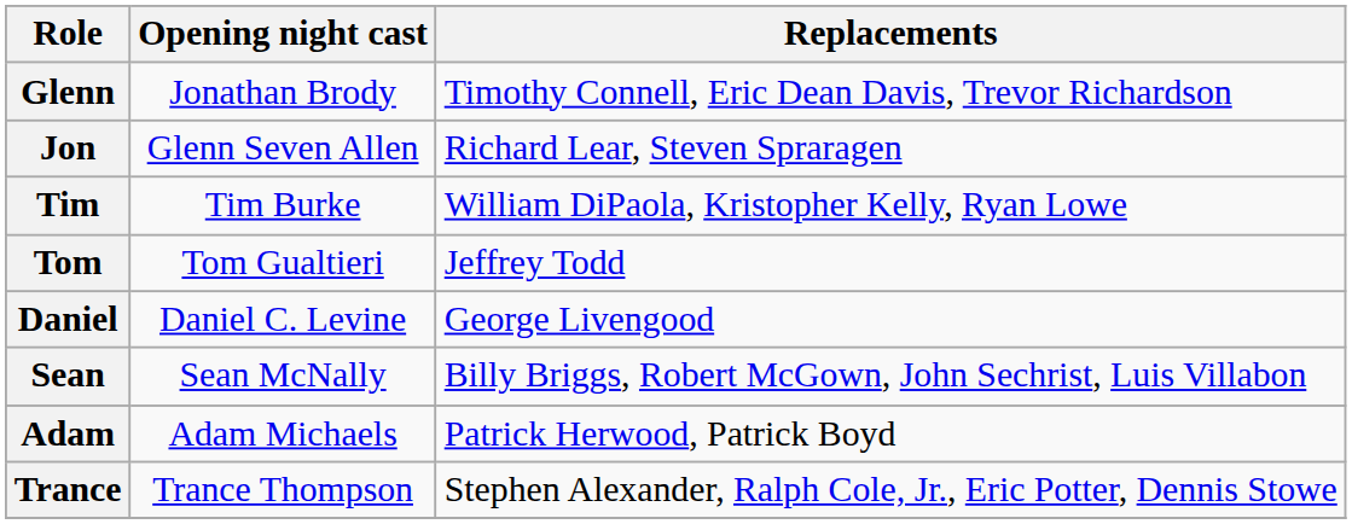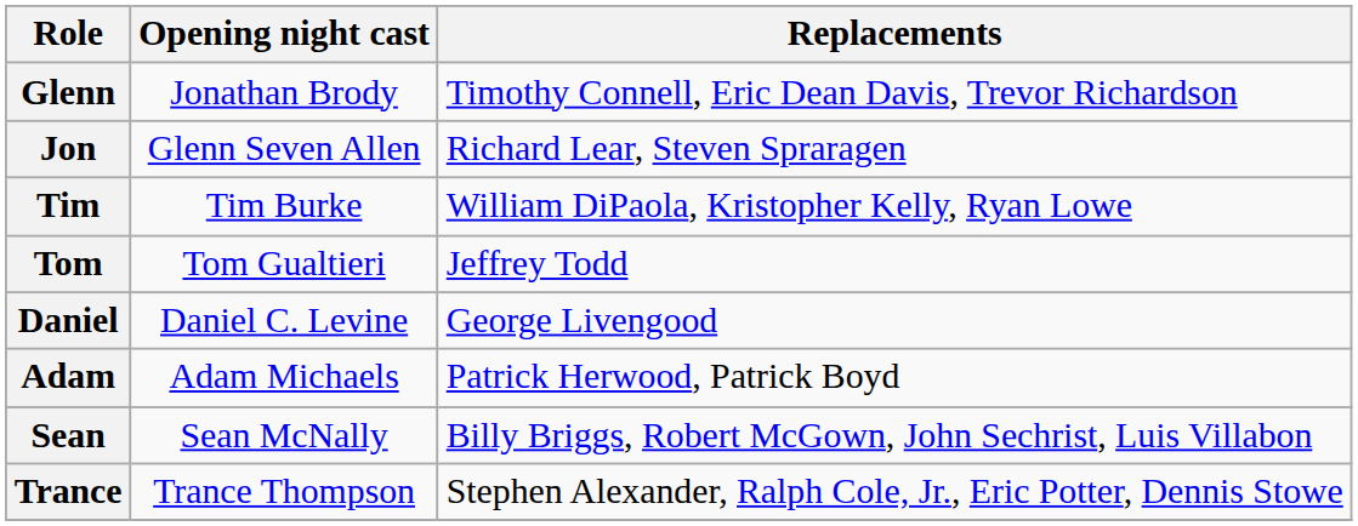 <table class="wikitable" Class="wikitable">
 <tr>
 <th>Role</th>
 <th>Opening night cast</th>
 <th>Replacements</th>
 </tr>
 <tr>
 <th>Glenn</th>
 <td align="center"><a href='#'>Jonathan Brody</a></td>
 <td><a href='#'>Timothy Connell</a>, <a href='#'>Eric Dean Davis</a>, <a href='#'>Trevor Richardson</a></td>
 </tr>
 <tr>
 <th>Jon</th>
 <td align="center"><a href='#'>Glenn Seven Allen</a></td>
 <td><a href='#'>Richard Lear</a>, <a href='#'>Steven Spraragen</a></td>
 </tr>
 <tr>
 <th>Tim</th>
 <td align="center"><a href='#'>Tim Burke</a></td>
 <td><a href='#'>William DiPaola</a>, <a href='#'>Kristopher Kelly</a>, <a href='#'>Ryan Lowe</a></td>
 </tr>
 <tr>
 <th>Tom</th>
 <td align="center"><a href='#'>Tom Gualtieri</a></td>
 <td><a href='#'>Jeffrey Todd</a></td>
 </tr>
 <tr>
 <th>Daniel</th>
 <td align="center"><a href='#'>Daniel C. Levine</a></td>
 <td><a href='#'>George Livengood</a></td>
 </tr>
 <tr>
+<th>Adam</th>
+<td align="center"><a href='#'>Adam Michaels</a></td>
+<td><a href='#'>Patrick Herwood</a>, Patrick Boyd</td>
+</tr>
+<tr>
 <th>Sean</th>
 <td align="center"><a href='#'>Sean McNally</a></td>
 <td><a href='#'>Billy Briggs</a>, <a href='#'>Robert McGown</a>, <a href='#'>John Sechrist</a>, <a href='#'>Luis Villabon</a></td>
-</tr>
-<tr>
-<th>Adam</th>
-<td align="center"><a href='#'>Adam Michaels</a></td>
-<td><a href='#'>Patrick Herwood</a>, Patrick Boyd</td>
 </tr>
 <tr>
 <th>Trance</th>
 <td align="center"><a href='#'>Trance Thompson</a></td>
 <td>Stephen Alexander, <a href='#'>Ralph Cole, Jr.</a>, <a href='#'>Eric Potter</a>, <a href='#'>Dennis Stowe</a></td>
 </tr>
 <tr>
 </tr>
 </table>
